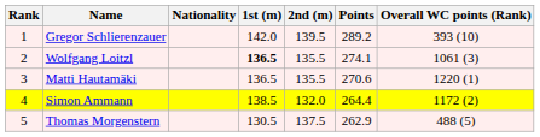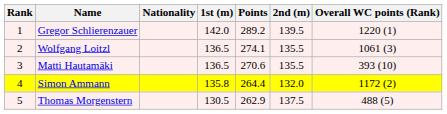 <table class="wikitable">
 <tr>
 <th align=Center>Rank</th>
 <th>Name</th>
 <th>Nationality</th>
 <th align=Center>1st (m)</th>
+<th>Points</th>
 <th>2nd (m)</th>
-<th>Points</th>
 <th>Overall WC points (Rank)</th>
 </tr>
 <tr style="background:#ffeeee;">
 <td align=center>1</td>
 <td align=left><a href='#'>Gregor Schlierenzauer</a></td>
 <td align=left></td>
 <td align=center>142.0</td>
+<td align=center>289.2</td>
 <td align=center>139.5</td>
-<td align=center>289.2</td>
-<td align=center>393 (10)</td>
+<td align=center>1220 (1)</td>
 </tr>
 <tr style="background:#ffeeee;">
 <td align=center>2</td>
 <td align=left><a href='#'>Wolfgang Loitzl</a></td>
 <td align=left></td>
-<td align=center><strong>136.5</strong></td>
+<td align=center>136.5</td>
+<td align=center>274.1</td>
 <td align=center>135.5</td>
-<td align=center>274.1</td>
 <td align=center>1061 (3)</td>
 </tr>
 <tr style="background:#ffeeee;">
 <td align=center>3</td>
 <td align=left><a href='#'>Matti Hautamäki</a></td>
 <td align=left></td>
 <td align=center>136.5</td>
+<td align=center>270.6</td>
 <td align=center>135.5</td>
-<td align=center>270.6</td>
-<td align=center>1220 (1)</td>
+<td align=center>393 (10)</td>
 </tr>
 <tr style="background:#ffff00;">
 <td align=center>4</td>
 <td align=left><a href='#'>Simon Ammann</a></td>
 <td align=left></td>
-<td align=center>138.5</td>
+<td align=center>135.8</td>
+<td align=center>264.4</td>
 <td align=center>132.0</td>
-<td align=center>264.4</td>
 <td align=center>1172 (2)</td>
 </tr>
 <tr style="background:#ffeeee;">
 <td align=center>5</td>
 <td align=left><a href='#'>Thomas Morgenstern</a></td>
 <td align=left></td>
 <td align=center>130.5</td>
+<td align=center>262.9</td>
 <td align=center>137.5</td>
-<td align=center>262.9</td>
 <td align=center>488 (5)</td>
 </tr>
 </table>
